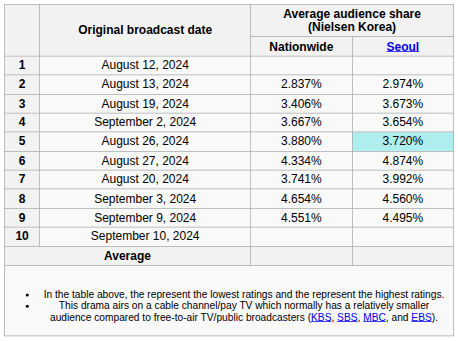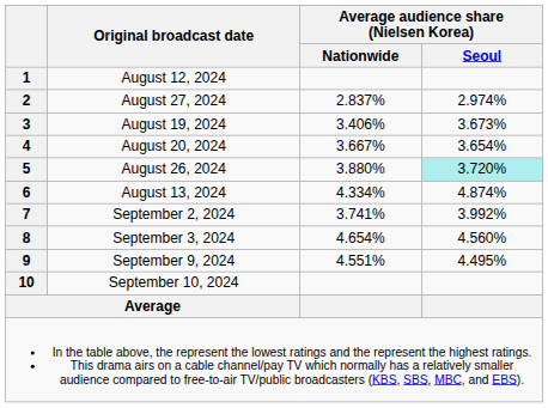 <table class="wikitable" style="margin-left:auto; margin-right:auto; width:600px; text-align:center">
 <tr>
 <th scope="col" rowspan="2"></th>
 <th scope="col" rowspan="2">Original broadcast date</th>
 <th scope="col" colspan="2">Average audience share<br>(Nielsen Korea)</th>
 </tr>
 <tr>
 <th scope="col" style="width:8em">Nationwide</th>
 <th scope="col" style="width:8em"><a href='#'>Seoul</a></th>
 </tr>
 <tr>
 <th scope="col">1</th>
 <td>August 12, 2024</td>
 <td><strong></strong> </td>
 <td><strong></strong> </td>
 </tr>
 <tr>
 <th scope="col">2</th>
-<td>August 13, 2024</td>
+<td>August 27, 2024</td>
 <td>2.837% </td>
 <td>2.974% </td>
 </tr>
 <tr>
 <th scope="col">3</th>
 <td>August 19, 2024</td>
 <td>3.406% </td>
 <td>3.673% </td>
 </tr>
 <tr>
 <th scope="col">4</th>
-<td>September 2, 2024</td>
+<td>August 20, 2024</td>
 <td>3.667% </td>
 <td>3.654% </td>
 </tr>
 <tr>
 <th scope="col">5</th>
 <td>August 26, 2024</td>
 <td>3.880% </td>
 <td style="background: paleturquoise;">3.720% </td>
 </tr>
 <tr>
 <th scope="col">6</th>
-<td>August 27, 2024</td>
+<td>August 13, 2024</td>
 <td>4.334% </td>
 <td>4.874% </td>
 </tr>
 <tr>
 <th scope="col">7</th>
-<td>August 20, 2024</td>
+<td>September 2, 2024</td>
 <td>3.741% </td>
 <td>3.992% </td>
 </tr>
 <tr>
 <th scope="col">8</th>
 <td>September 3, 2024</td>
 <td>4.654% </td>
 <td>4.560% </td>
 </tr>
 <tr>
 <th scope="col">9</th>
 <td>September 9, 2024</td>
 <td>4.551% </td>
 <td>4.495% </td>
 </tr>
 <tr>
 <th scope="col">10</th>
 <td>September 10, 2024</td>
 <td><strong></strong> </td>
 <td><strong></strong> </td>
 </tr>
 <tr>
 <th scope="col" colspan="2">Average</th>
 <th scope="col"></th>
 <th scope="col"></th>
 </tr>
 <tr>
 <td colspan="4" style="font-size:85%"><br><ul><li>In the table above, the <strong></strong> represent the lowest ratings and the <strong></strong> represent the highest ratings.</li><li>This drama airs on a cable channel/pay TV which normally has a relatively smaller audience compared to free-to-air TV/public broadcasters (<a href='#'>KBS</a>, <a href='#'>SBS</a>, <a href='#'>MBC</a>, and <a href='#'>EBS</a>).</li></ul></td>
 </tr>
 </table>
